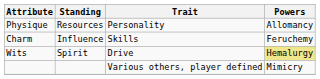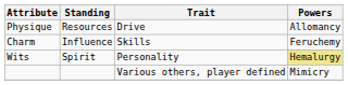 <table class="wikitable">
 <tr>
 <th>Attribute</th>
 <th>Standing</th>
 <th>Trait</th>
 <th>Powers</th>
 </tr>
 <tr>
 <td>Physique</td>
 <td>Resources</td>
-<td>Personality</td>
+<td>Drive</td>
 <td>Allomancy</td>
 </tr>
 <tr>
 <td>Charm</td>
 <td>Influence</td>
 <td>Skills</td>
 <td>Feruchemy</td>
 </tr>
 <tr>
 <td>Wits</td>
 <td>Spirit</td>
-<td>Drive</td>
+<td>Personality</td>
 <td style="background: khaki;">Hemalurgy</td>
 </tr>
 <tr>
 <td></td>
 <td></td>
 <td>Various others, player defined</td>
 <td>Mimicry</td>
 </tr>
 <tr>
 </tr>
 </table>
